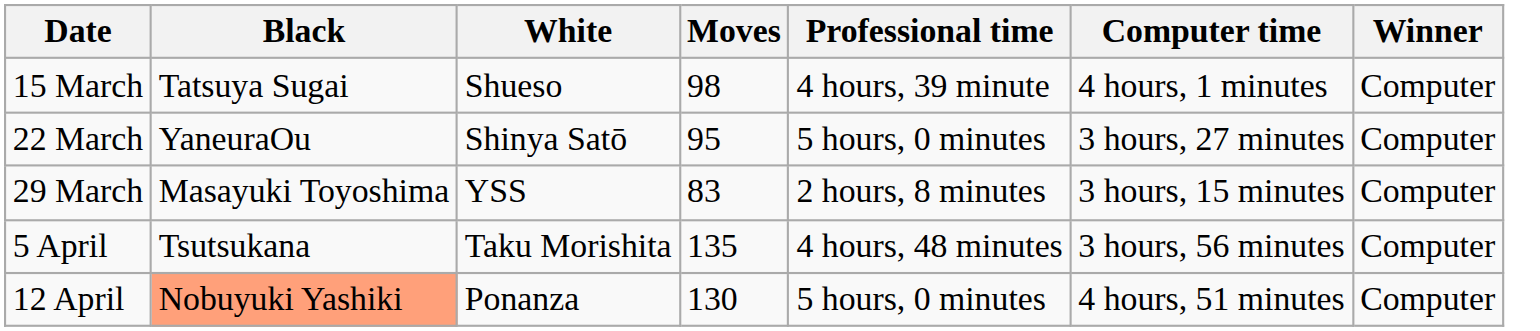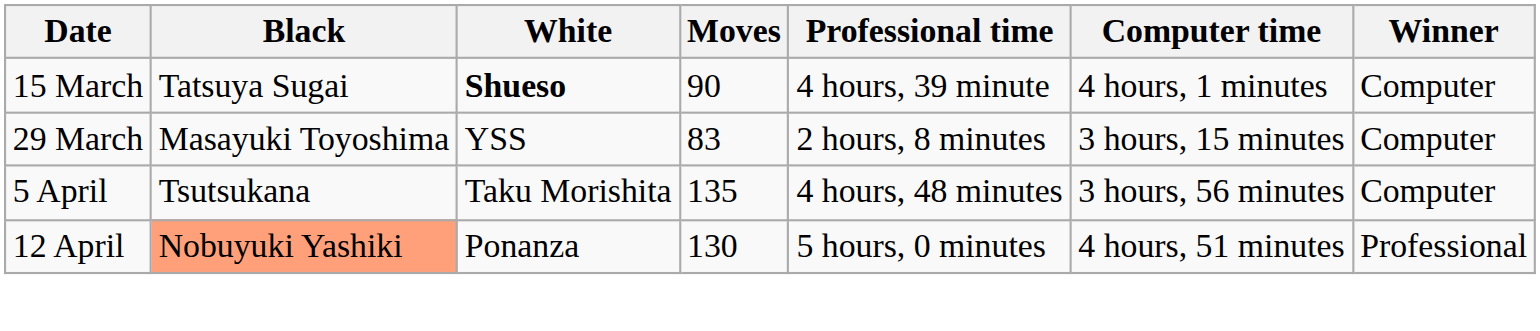 <table class="wikitable">
 <tr>
 <th>Date</th>
 <th>Black</th>
 <th>White</th>
 <th>Moves</th>
 <th>Professional time</th>
 <th>Computer time</th>
 <th>Winner</th>
 </tr>
 <tr>
 <td>15 March</td>
 <td>Tatsuya Sugai</td>
-<td>Shueso</td>
-<td>98</td>
+<td><strong>Shueso</strong></td>
+<td>90</td>
 <td>4 hours, 39 minute</td>
 <td>4 hours, 1 minutes</td>
-<td>Computer</td>
-</tr>
-<tr>
-<td>22 March</td>
-<td>YaneuraOu</td>
-<td>Shinya Satō</td>
-<td>95</td>
-<td>5 hours, 0 minutes</td>
-<td>3 hours, 27 minutes</td>
 <td>Computer</td>
 </tr>
 <tr>
 <td>29 March</td>
 <td>Masayuki Toyoshima</td>
 <td>YSS</td>
 <td>83</td>
 <td>2 hours, 8 minutes</td>
 <td>3 hours, 15 minutes</td>
 <td>Computer</td>
 </tr>
 <tr>
 <td>5 April</td>
 <td>Tsutsukana</td>
 <td>Taku Morishita</td>
 <td>135</td>
 <td>4 hours, 48 minutes</td>
 <td>3 hours, 56 minutes</td>
 <td>Computer</td>
 </tr>
 <tr>
 <td>12 April</td>
 <td style="background: lightsalmon;">Nobuyuki Yashiki</td>
 <td>Ponanza</td>
 <td>130</td>
 <td>5 hours, 0 minutes</td>
 <td>4 hours, 51 minutes</td>
-<td>Computer</td>
+<td>Professional</td>
 </tr>
 </table>
